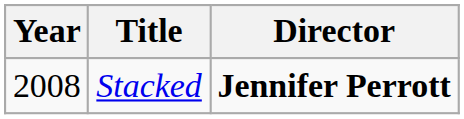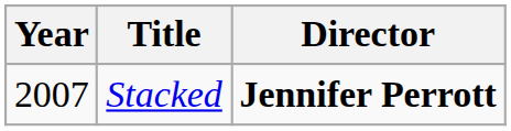 <table class="wikitable">
 <tr>
 <th>Year</th>
 <th>Title</th>
 <th>Director</th>
 </tr>
 <tr>
-<td>2008</td>
+<td>2007</td>
 <td><em><a href='#'>Stacked</a></em></td>
 <td><strong>Jennifer Perrott</strong></td>
 </tr>
 </table>
